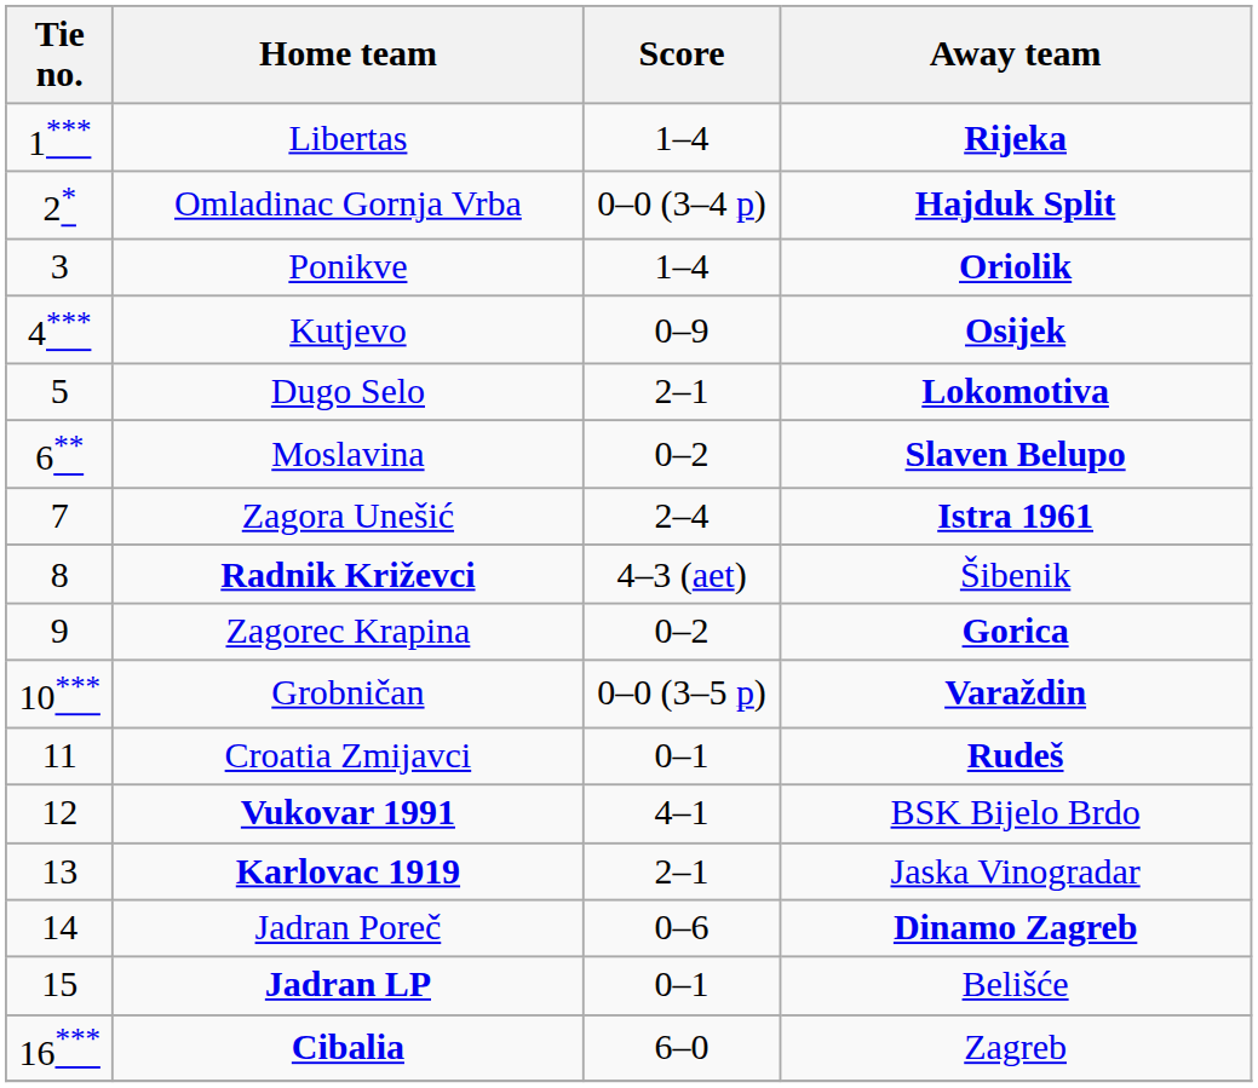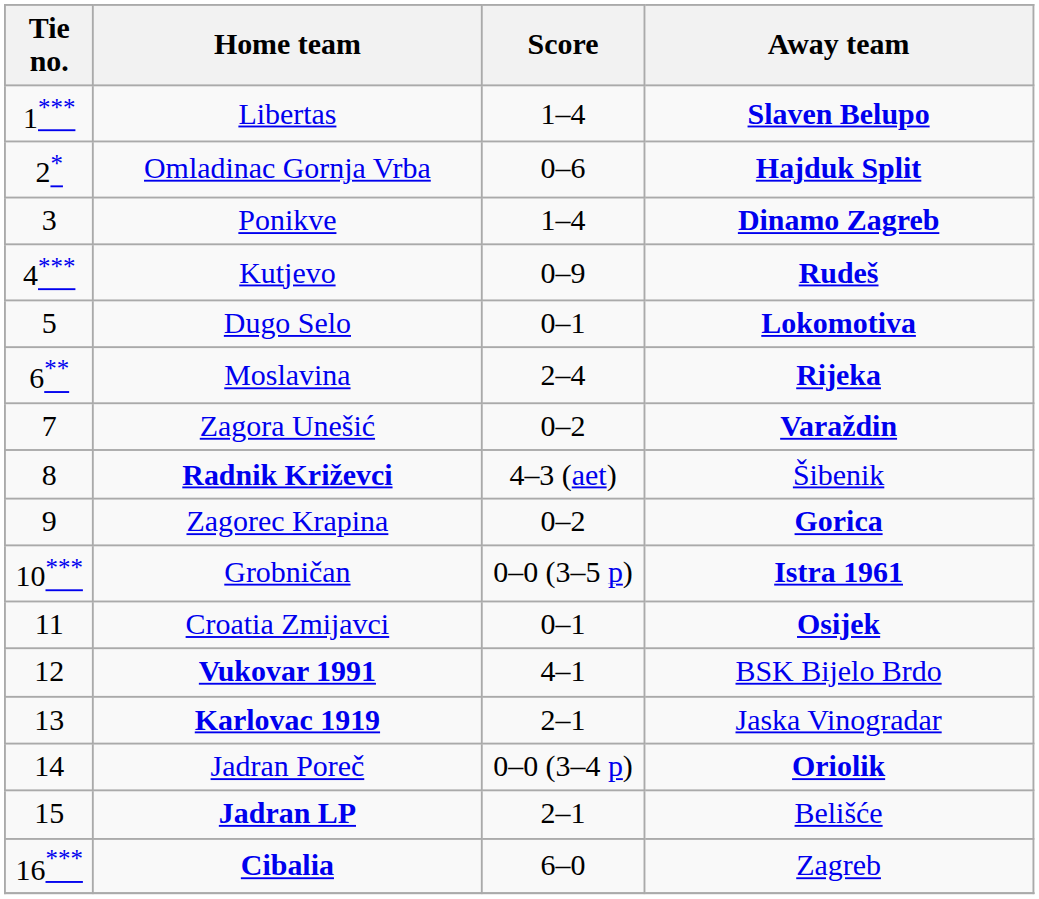 <table class="wikitable" style="text-align: center">
 <tr>
 <th width=40>Tie no.</th>
 <th width=200>Home team</th>
 <th width=80>Score</th>
 <th width=200>Away team</th>
 </tr>
 <tr>
 <td>1<a href='#'><sup>***</sup></a></td>
 <td><a href='#'>Libertas</a></td>
 <td>1–4</td>
-<td><a href='#'><strong>Rijeka</strong></a></td>
+<td><a href='#'><strong>Slaven Belupo</strong></a></td>
 </tr>
 <tr>
 <td>2<a href='#'><sup>*</sup></a></td>
 <td><a href='#'>Omladinac Gornja Vrba</a></td>
-<td>0–0 (3–4 <a href='#'>p</a>)</td>
+<td>0–6</td>
 <td><a href='#'><strong>Hajduk Split</strong></a></td>
 </tr>
 <tr>
 <td>3</td>
 <td><a href='#'>Ponikve</a></td>
 <td>1–4</td>
-<td><a href='#'><strong>Oriolik</strong></a></td>
+<td><a href='#'><strong>Dinamo Zagreb</strong></a></td>
 </tr>
 <tr>
 <td>4<a href='#'><sup>***</sup></a></td>
 <td><a href='#'>Kutjevo</a></td>
 <td>0–9</td>
-<td><a href='#'><strong>Osijek</strong></a></td>
+<td><a href='#'><strong>Rudeš</strong></a></td>
 </tr>
 <tr>
 <td>5</td>
 <td><a href='#'>Dugo Selo</a></td>
-<td>2–1</td>
+<td>0–1</td>
 <td><a href='#'><strong>Lokomotiva</strong></a></td>
 </tr>
 <tr>
 <td>6<a href='#'><sup>**</sup></a></td>
 <td><a href='#'>Moslavina</a></td>
-<td>0–2</td>
-<td><a href='#'><strong>Slaven Belupo</strong></a></td>
+<td>2–4</td>
+<td><a href='#'><strong>Rijeka</strong></a></td>
 </tr>
 <tr>
 <td>7</td>
 <td><a href='#'>Zagora Unešić</a></td>
-<td>2–4</td>
-<td><a href='#'><strong>Istra 1961</strong></a></td>
+<td>0–2</td>
+<td><a href='#'><strong>Varaždin</strong></a></td>
 </tr>
 <tr>
 <td>8</td>
 <td><a href='#'><strong>Radnik Križevci</strong></a></td>
 <td>4–3 (<a href='#'>aet</a>)</td>
 <td><a href='#'>Šibenik</a></td>
 </tr>
 <tr>
 <td>9</td>
 <td><a href='#'>Zagorec Krapina</a></td>
 <td>0–2</td>
 <td><a href='#'><strong>Gorica</strong></a></td>
 </tr>
 <tr>
 <td>10<a href='#'><sup>***</sup></a></td>
 <td><a href='#'>Grobničan</a></td>
 <td>0–0 (3–5 <a href='#'>p</a>)</td>
-<td><a href='#'><strong>Varaždin</strong></a></td>
+<td><a href='#'><strong>Istra 1961</strong></a></td>
 </tr>
 <tr>
 <td>11</td>
 <td><a href='#'>Croatia Zmijavci</a></td>
 <td>0–1</td>
-<td><a href='#'><strong>Rudeš</strong></a></td>
+<td><a href='#'><strong>Osijek</strong></a></td>
 </tr>
 <tr>
 <td>12</td>
 <td><a href='#'><strong>Vukovar 1991</strong></a></td>
 <td>4–1</td>
 <td><a href='#'>BSK Bijelo Brdo</a></td>
 </tr>
 <tr>
 <td>13</td>
 <td><a href='#'><strong>Karlovac 1919</strong></a></td>
 <td>2–1</td>
 <td><a href='#'>Jaska Vinogradar</a></td>
 </tr>
 <tr>
 <td>14</td>
 <td><a href='#'>Jadran Poreč</a></td>
-<td>0–6</td>
-<td><a href='#'><strong>Dinamo Zagreb</strong></a></td>
+<td>0–0 (3–4 <a href='#'>p</a>)</td>
+<td><a href='#'><strong>Oriolik</strong></a></td>
 </tr>
 <tr>
 <td>15</td>
 <td><a href='#'><strong>Jadran LP</strong></a></td>
-<td>0–1</td>
+<td>2–1</td>
 <td><a href='#'>Belišće</a></td>
 </tr>
 <tr>
 <td>16<a href='#'><sup>***</sup></a></td>
 <td><a href='#'><strong>Cibalia</strong></a></td>
 <td>6–0</td>
 <td><a href='#'>Zagreb</a></td>
 </tr>
 <tr>
 </tr>
 </table>
